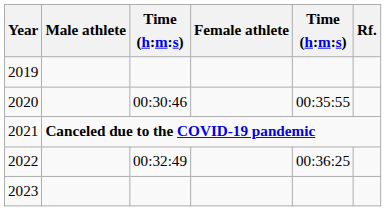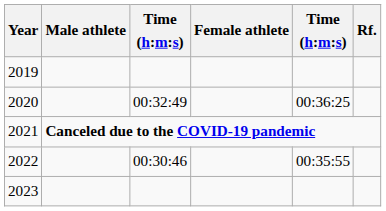 <table class="wikitable sortable" style="font-size:1.00em; line-height:1.5em;">
 <tr>
 <th>Year</th>
 <th>Male athlete</th>
 <th>Time<br>(<a href='#'>h</a>:<a href='#'>m</a>:<a href='#'>s</a>)</th>
 <th>Female athlete</th>
 <th>Time<br>(<a href='#'>h</a>:<a href='#'>m</a>:<a href='#'>s</a>)</th>
 <th class="unsortable">Rf.</th>
 </tr>
 <tr>
 <td>2019</td>
 <td></td>
 <td></td>
 <td></td>
 <td></td>
 <td></td>
 </tr>
 <tr>
 <td>2020</td>
 <td></td>
-<td>00:30:46</td>
+<td>00:32:49</td>
 <td></td>
-<td>00:35:55</td>
+<td>00:36:25</td>
 <td></td>
 </tr>
 <tr>
 <td>2021</td>
 <td colspan="5"><div><strong>Canceled due to the <a href='#'>COVID-19 pandemic</a></strong></div></td>
 </tr>
 <tr>
 <td>2022</td>
 <td></td>
-<td>00:32:49</td>
+<td>00:30:46</td>
 <td></td>
-<td>00:36:25</td>
+<td>00:35:55</td>
 <td></td>
 </tr>
 <tr>
 <td>2023</td>
 <td></td>
 <td></td>
 <td></td>
 <td></td>
 <td></td>
 </tr>
 </table>
